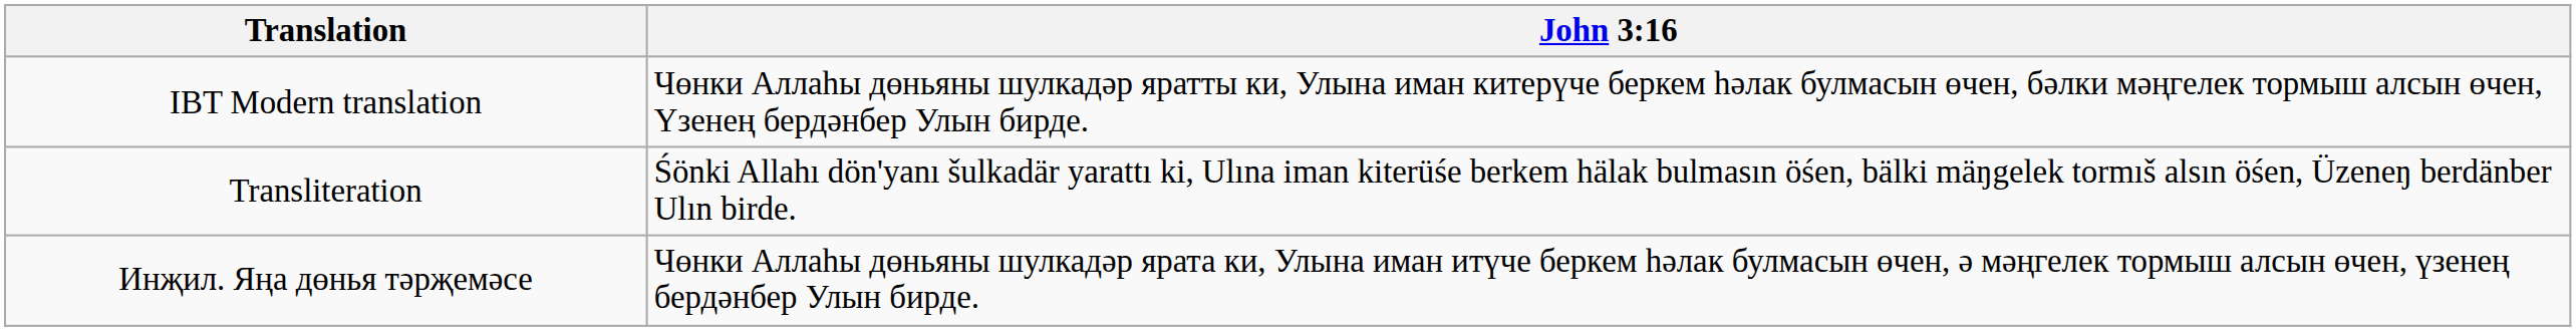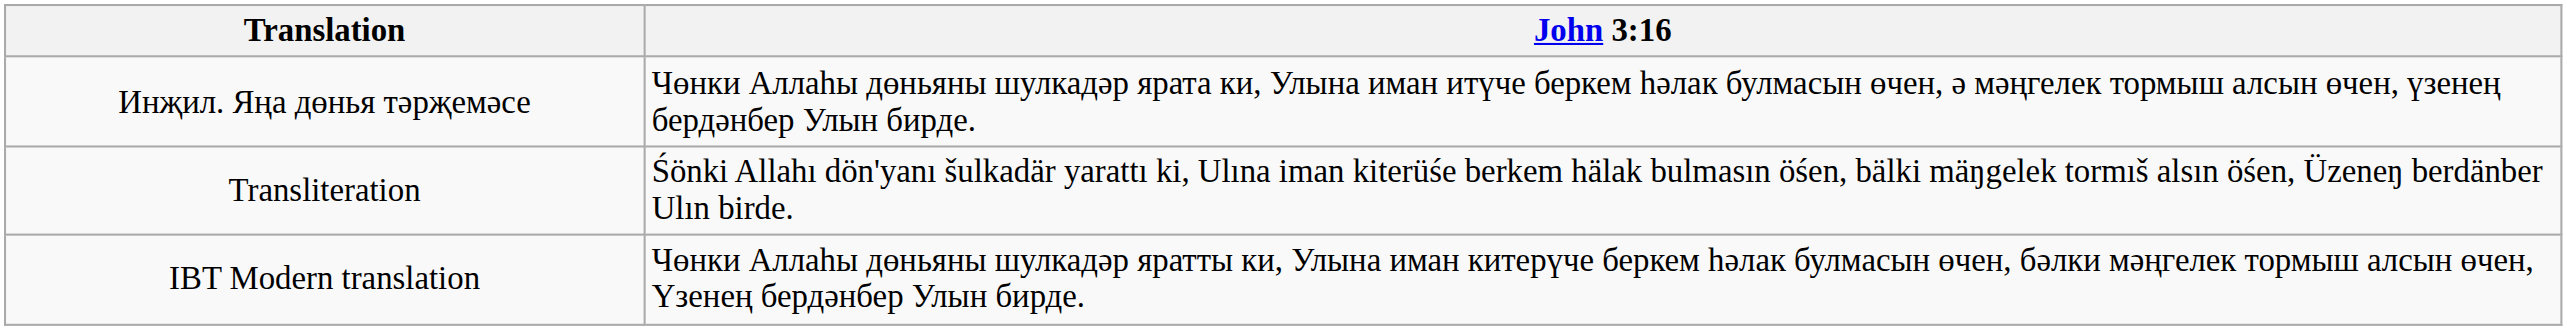 <table class="wikitable">
 <tr>
 <th style="text-align:center; width:25%;">Translation</th>
 <th><a href='#'>John</a> 3:16</th>
 </tr>
 <tr>
-<td style="text-align:center;">IBT Modern translation</td>
-<td>Чөнки Аллаһы дөньяны шулкадәр яратты ки, Улына иман китерүче беркем һәлак булмасын өчен, бәлки мәңгелек тормыш алсын өчен, Үзенең бердәнбер Улын бирде.</td>
+<td style="text-align:center;">Инҗил. Яңа дөнья тәрҗемәсе</td>
+<td>Чөнки Аллаһы дөньяны шулкадәр ярата ки, Улына иман итүче беркем һәлак булмасын өчен, ә мәңгелек тормыш алсын өчен, үзенең бердәнбер Улын бирде.</td>
 </tr>
 <tr>
 <td style="text-align:center;">Transliteration</td>
 <td>Śönki Allahı dön'yanı šulkadär yarattı ki, Ulına iman kiterüśe berkem hälak bulmasın öśen, bälki mäŋgelek tormıš alsın öśen, Üzeneŋ berdänber Ulın birde.</td>
 </tr>
 <tr>
-<td style="text-align:center;">Инҗил. Яңа дөнья тәрҗемәсе</td>
-<td>Чөнки Аллаһы дөньяны шулкадәр ярата ки, Улына иман итүче беркем һәлак булмасын өчен, ә мәңгелек тормыш алсын өчен, үзенең бердәнбер Улын бирде.</td>
+<td style="text-align:center;">IBT Modern translation</td>
+<td>Чөнки Аллаһы дөньяны шулкадәр яратты ки, Улына иман китерүче беркем һәлак булмасын өчен, бәлки мәңгелек тормыш алсын өчен, Үзенең бердәнбер Улын бирде.</td>
 </tr>
 </table>
